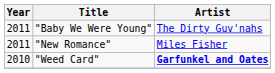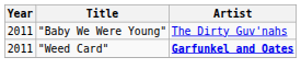 <table class="wikitable">
 <tr>
 <th>Year</th>
 <th>Title</th>
 <th>Artist</th>
 </tr>
 <tr>
 <td>2011</td>
 <td>"Baby We Were Young"</td>
 <td><a href='#'>The Dirty Guv'nahs</a></td>
 </tr>
 <tr>
 <td>2011</td>
-<td>"New Romance"</td>
-<td><a href='#'>Miles Fisher</a></td>
-</tr>
-<tr>
-<td>2010</td>
 <td>"Weed Card"</td>
 <td><strong><a href='#'>Garfunkel and Oates</a></strong></td>
 </tr>
 <tr>
 </tr>
 </table>
